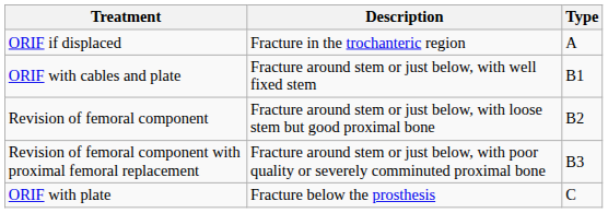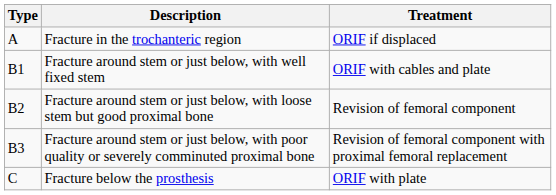 <table class="wikitable">
 <tr>
+<th>Type</th>
+<th>Description</th>
 <th>Treatment</th>
-<th>Description</th>
-<th>Type</th>
 </tr>
 <tr>
+<td>A</td>
+<td>Fracture in the <a href='#'>trochanteric</a> region</td>
 <td><a href='#'>ORIF</a> if displaced</td>
-<td>Fracture in the <a href='#'>trochanteric</a> region</td>
-<td>A</td>
 </tr>
 <tr>
+<td>B1</td>
+<td>Fracture around stem or just below, with well fixed stem</td>
 <td><a href='#'>ORIF</a> with cables and plate</td>
-<td>Fracture around stem or just below, with well fixed stem</td>
-<td>B1</td>
 </tr>
 <tr>
+<td>B2</td>
+<td>Fracture around stem or just below, with loose stem but good proximal bone</td>
 <td>Revision of femoral component</td>
-<td>Fracture around stem or just below, with loose stem but good proximal bone</td>
-<td>B2</td>
 </tr>
 <tr>
+<td>B3</td>
+<td>Fracture around stem or just below, with poor quality or severely comminuted proximal bone</td>
 <td>Revision of femoral component with proximal femoral replacement</td>
-<td>Fracture around stem or just below, with poor quality or severely comminuted proximal bone</td>
-<td>B3</td>
 </tr>
 <tr>
+<td>C</td>
+<td>Fracture below the <a href='#'>prosthesis</a></td>
 <td><a href='#'>ORIF</a> with plate</td>
-<td>Fracture below the <a href='#'>prosthesis</a></td>
-<td>C</td>
 </tr>
 </table>
